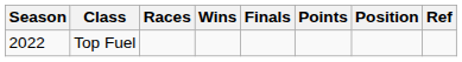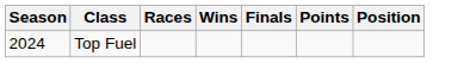 <table class="wikitable">
 <tr>
 <th>Season</th>
 <th>Class</th>
 <th>Races</th>
 <th>Wins</th>
 <th>Finals</th>
 <th>Points</th>
 <th>Position</th>
-<th>Ref</th>
 </tr>
 <tr>
-<td>2022</td>
+<td>2024</td>
 <td>Top Fuel</td>
-<td></td>
 <td></td>
 <td></td>
 <td></td>
 <td></td>
 <td></td>
 </tr>
 </table>
